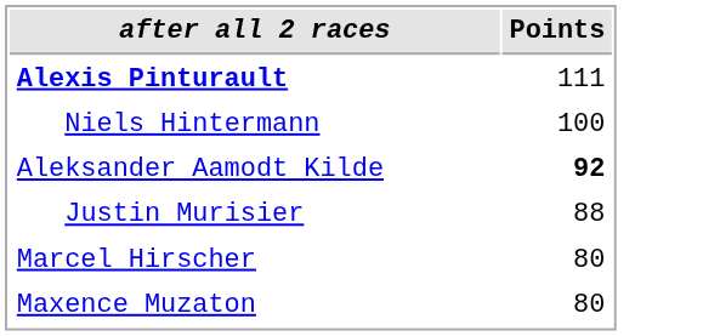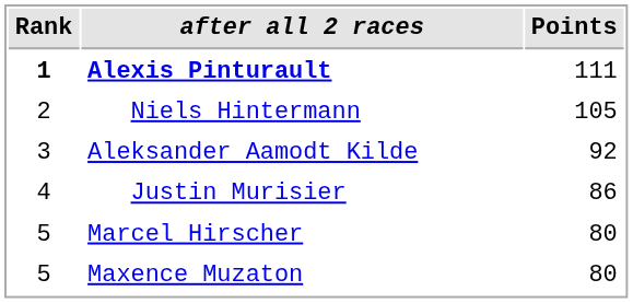 <table cellspacing="1" cellpadding="3" style="border:1px solid #aaa; font-size:86%;">
 <tr style="background:#e4e4e4;">
+<th style="border-bottom:1px solid #aaa; width:10px;">Rank</th>
 <th style="border-bottom:1px solid #aaa; width:200px; white-space:nowrap;"><em>after all 2 races</em> </th>
 <th style="border-bottom:1px solid #aaa; width:20px;">Points</th>
 </tr>
 <tr>
+<td style="text-align:center;"><strong>1</strong></td>
 <td> <strong><a href='#'>Alexis Pinturault</a></strong></td>
 <td align=right>111</td>
 </tr>
 <tr>
+<td style="text-align:center;">2</td>
 <td>   <a href='#'>Niels Hintermann</a></td>
-<td align=right>100</td>
+<td align=right>105</td>
 </tr>
 <tr>
+<td style="text-align:center;">3</td>
 <td style="white-space:nowrap;"> <a href='#'>Aleksander Aamodt Kilde</a></td>
-<td align=right><strong>92</strong></td>
+<td align=right>92</td>
 </tr>
 <tr>
+<td style="text-align:center;">4</td>
 <td>   <a href='#'>Justin Murisier</a></td>
-<td align=right>88</td>
+<td align=right>86</td>
 </tr>
 <tr>
+<td style="text-align:center;">5</td>
 <td> <a href='#'>Marcel Hirscher</a></td>
 <td align=right>80</td>
 </tr>
 <tr>
+<td style="text-align:center;">5</td>
 <td> <a href='#'>Maxence Muzaton</a></td>
 <td align=right>80</td>
 </tr>
 </table>
